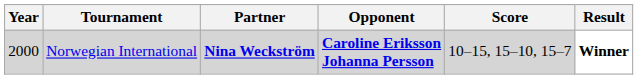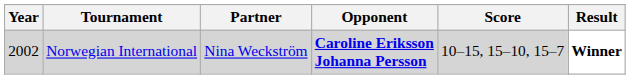 <table class="sortable wikitable" style="font-size: 90%;">
 <tr>
 <th>Year</th>
 <th>Tournament</th>
 <th>Partner</th>
 <th>Opponent</th>
 <th>Score</th>
 <th>Result</th>
 </tr>
 <tr style="background:#D5D5D5">
-<td align="center">2000</td>
+<td align="center">2002</td>
 <td align="left"><a href='#'>Norwegian International</a></td>
-<td align="left"><strong> <a href='#'>Nina Weckström</a></strong></td>
+<td align="left"> <a href='#'>Nina Weckström</a></td>
 <td align="left"><strong> <a href='#'>Caroline Eriksson</a> <br>  <a href='#'>Johanna Persson</a></strong></td>
 <td align="left">10–15, 15–10, 15–7</td>
 <td style="text-align:left; background:white"> <strong>Winner</strong></td>
 </tr>
 </table>
